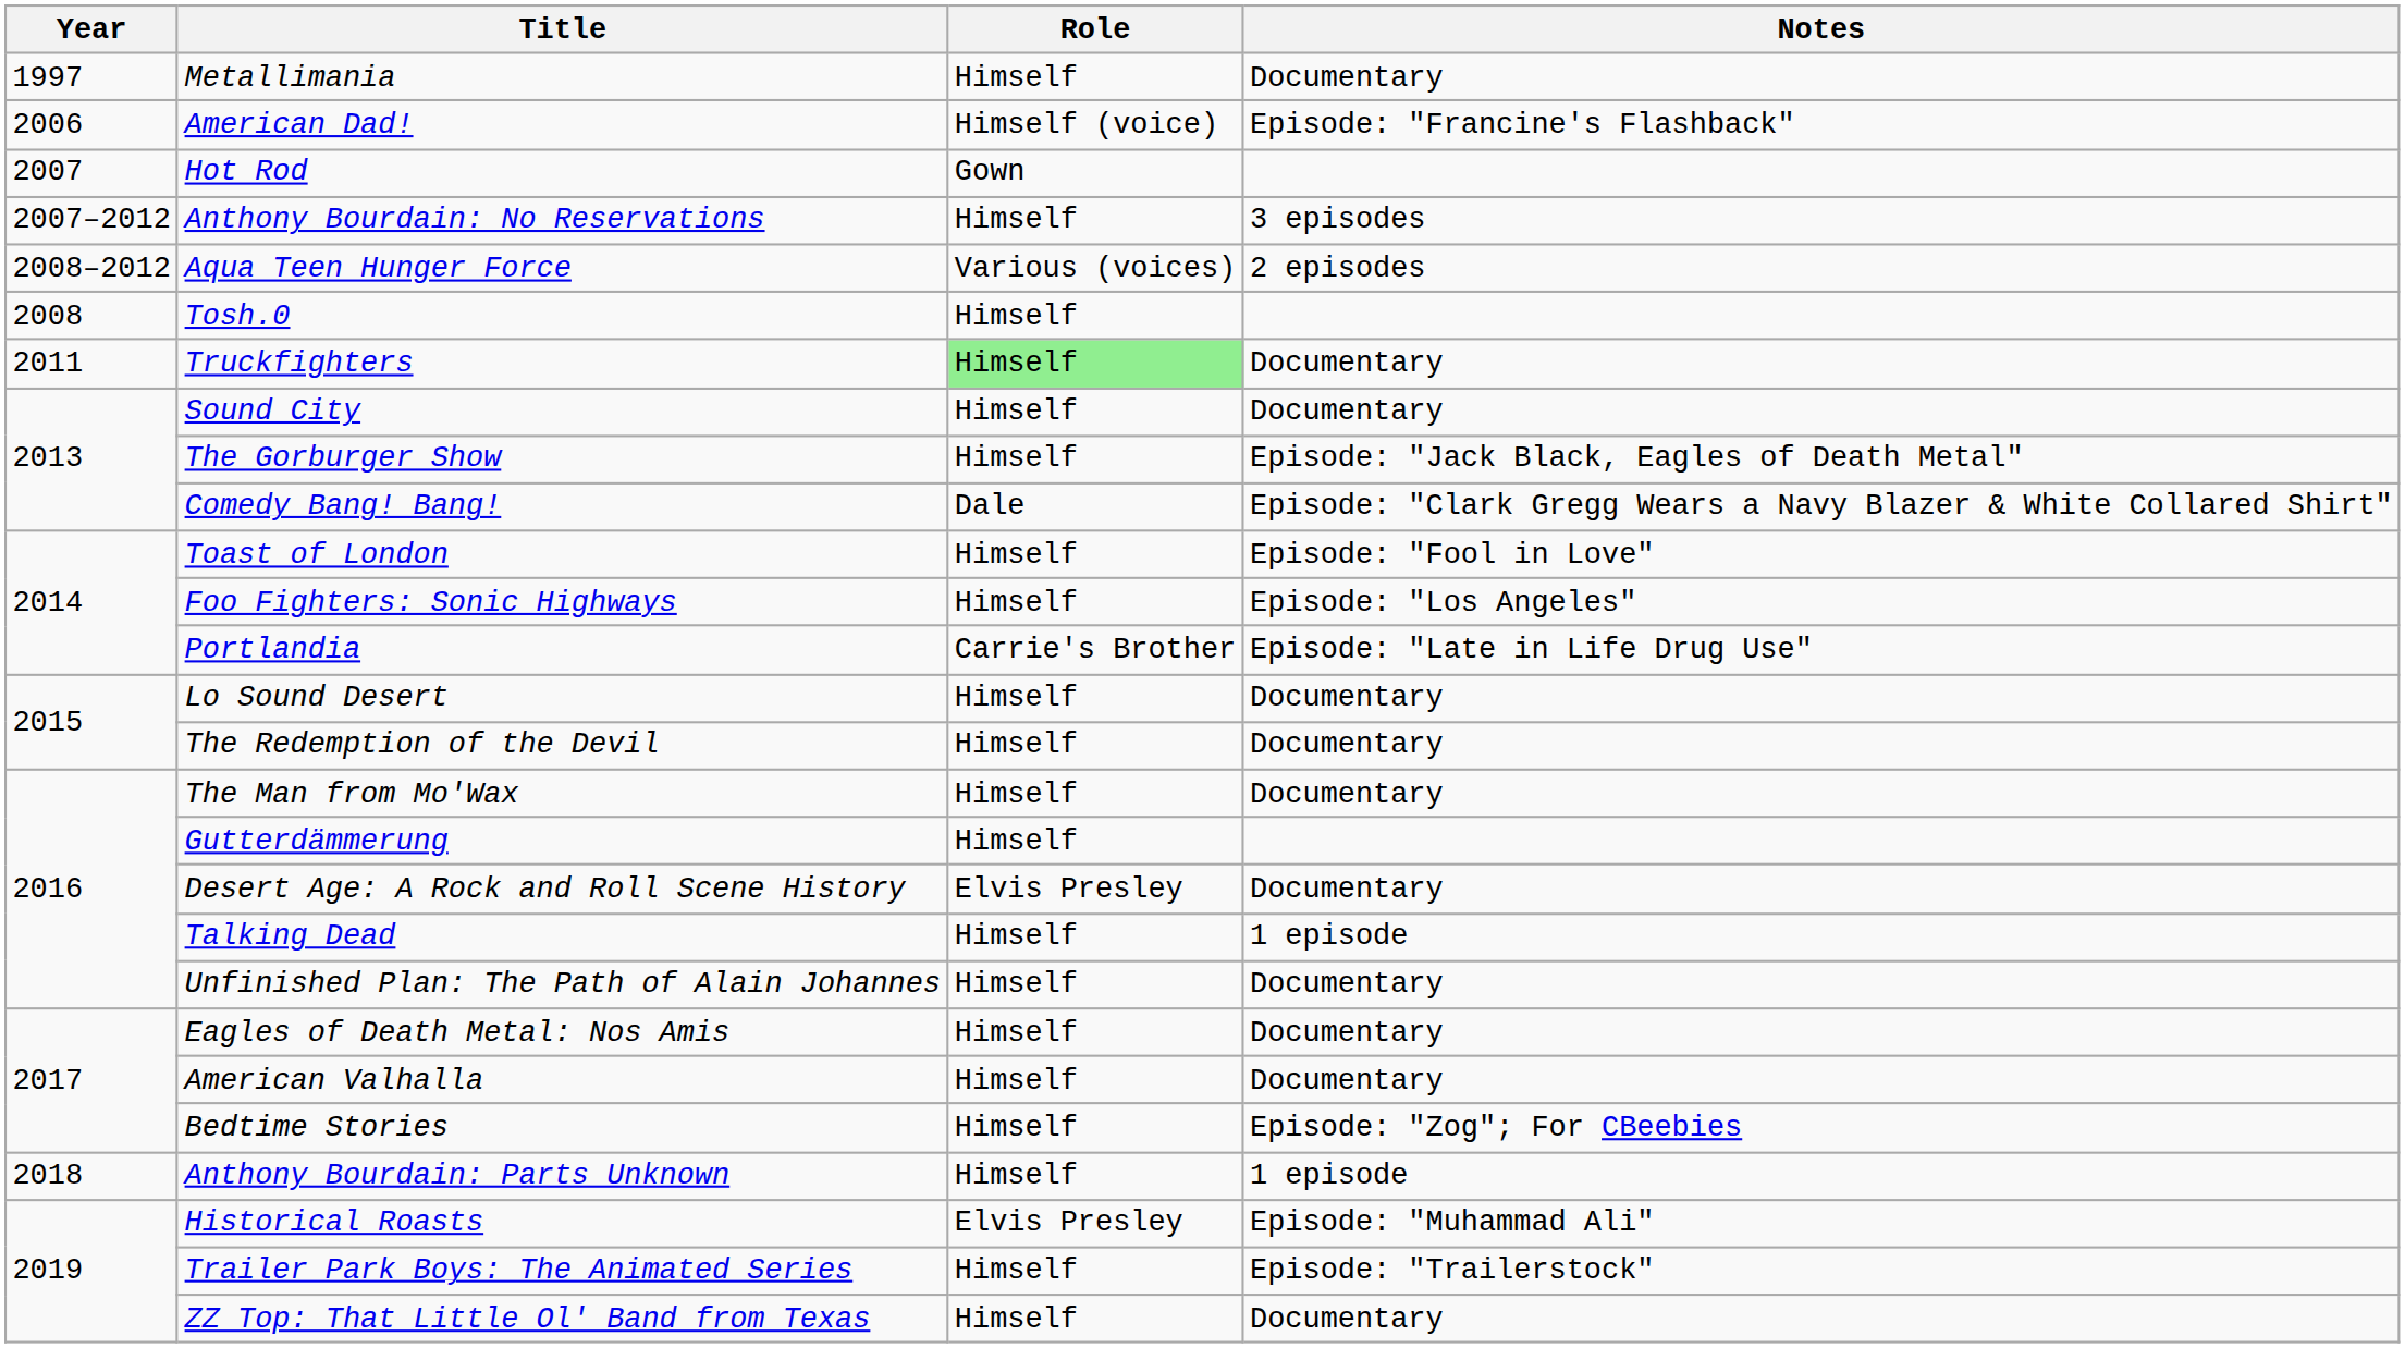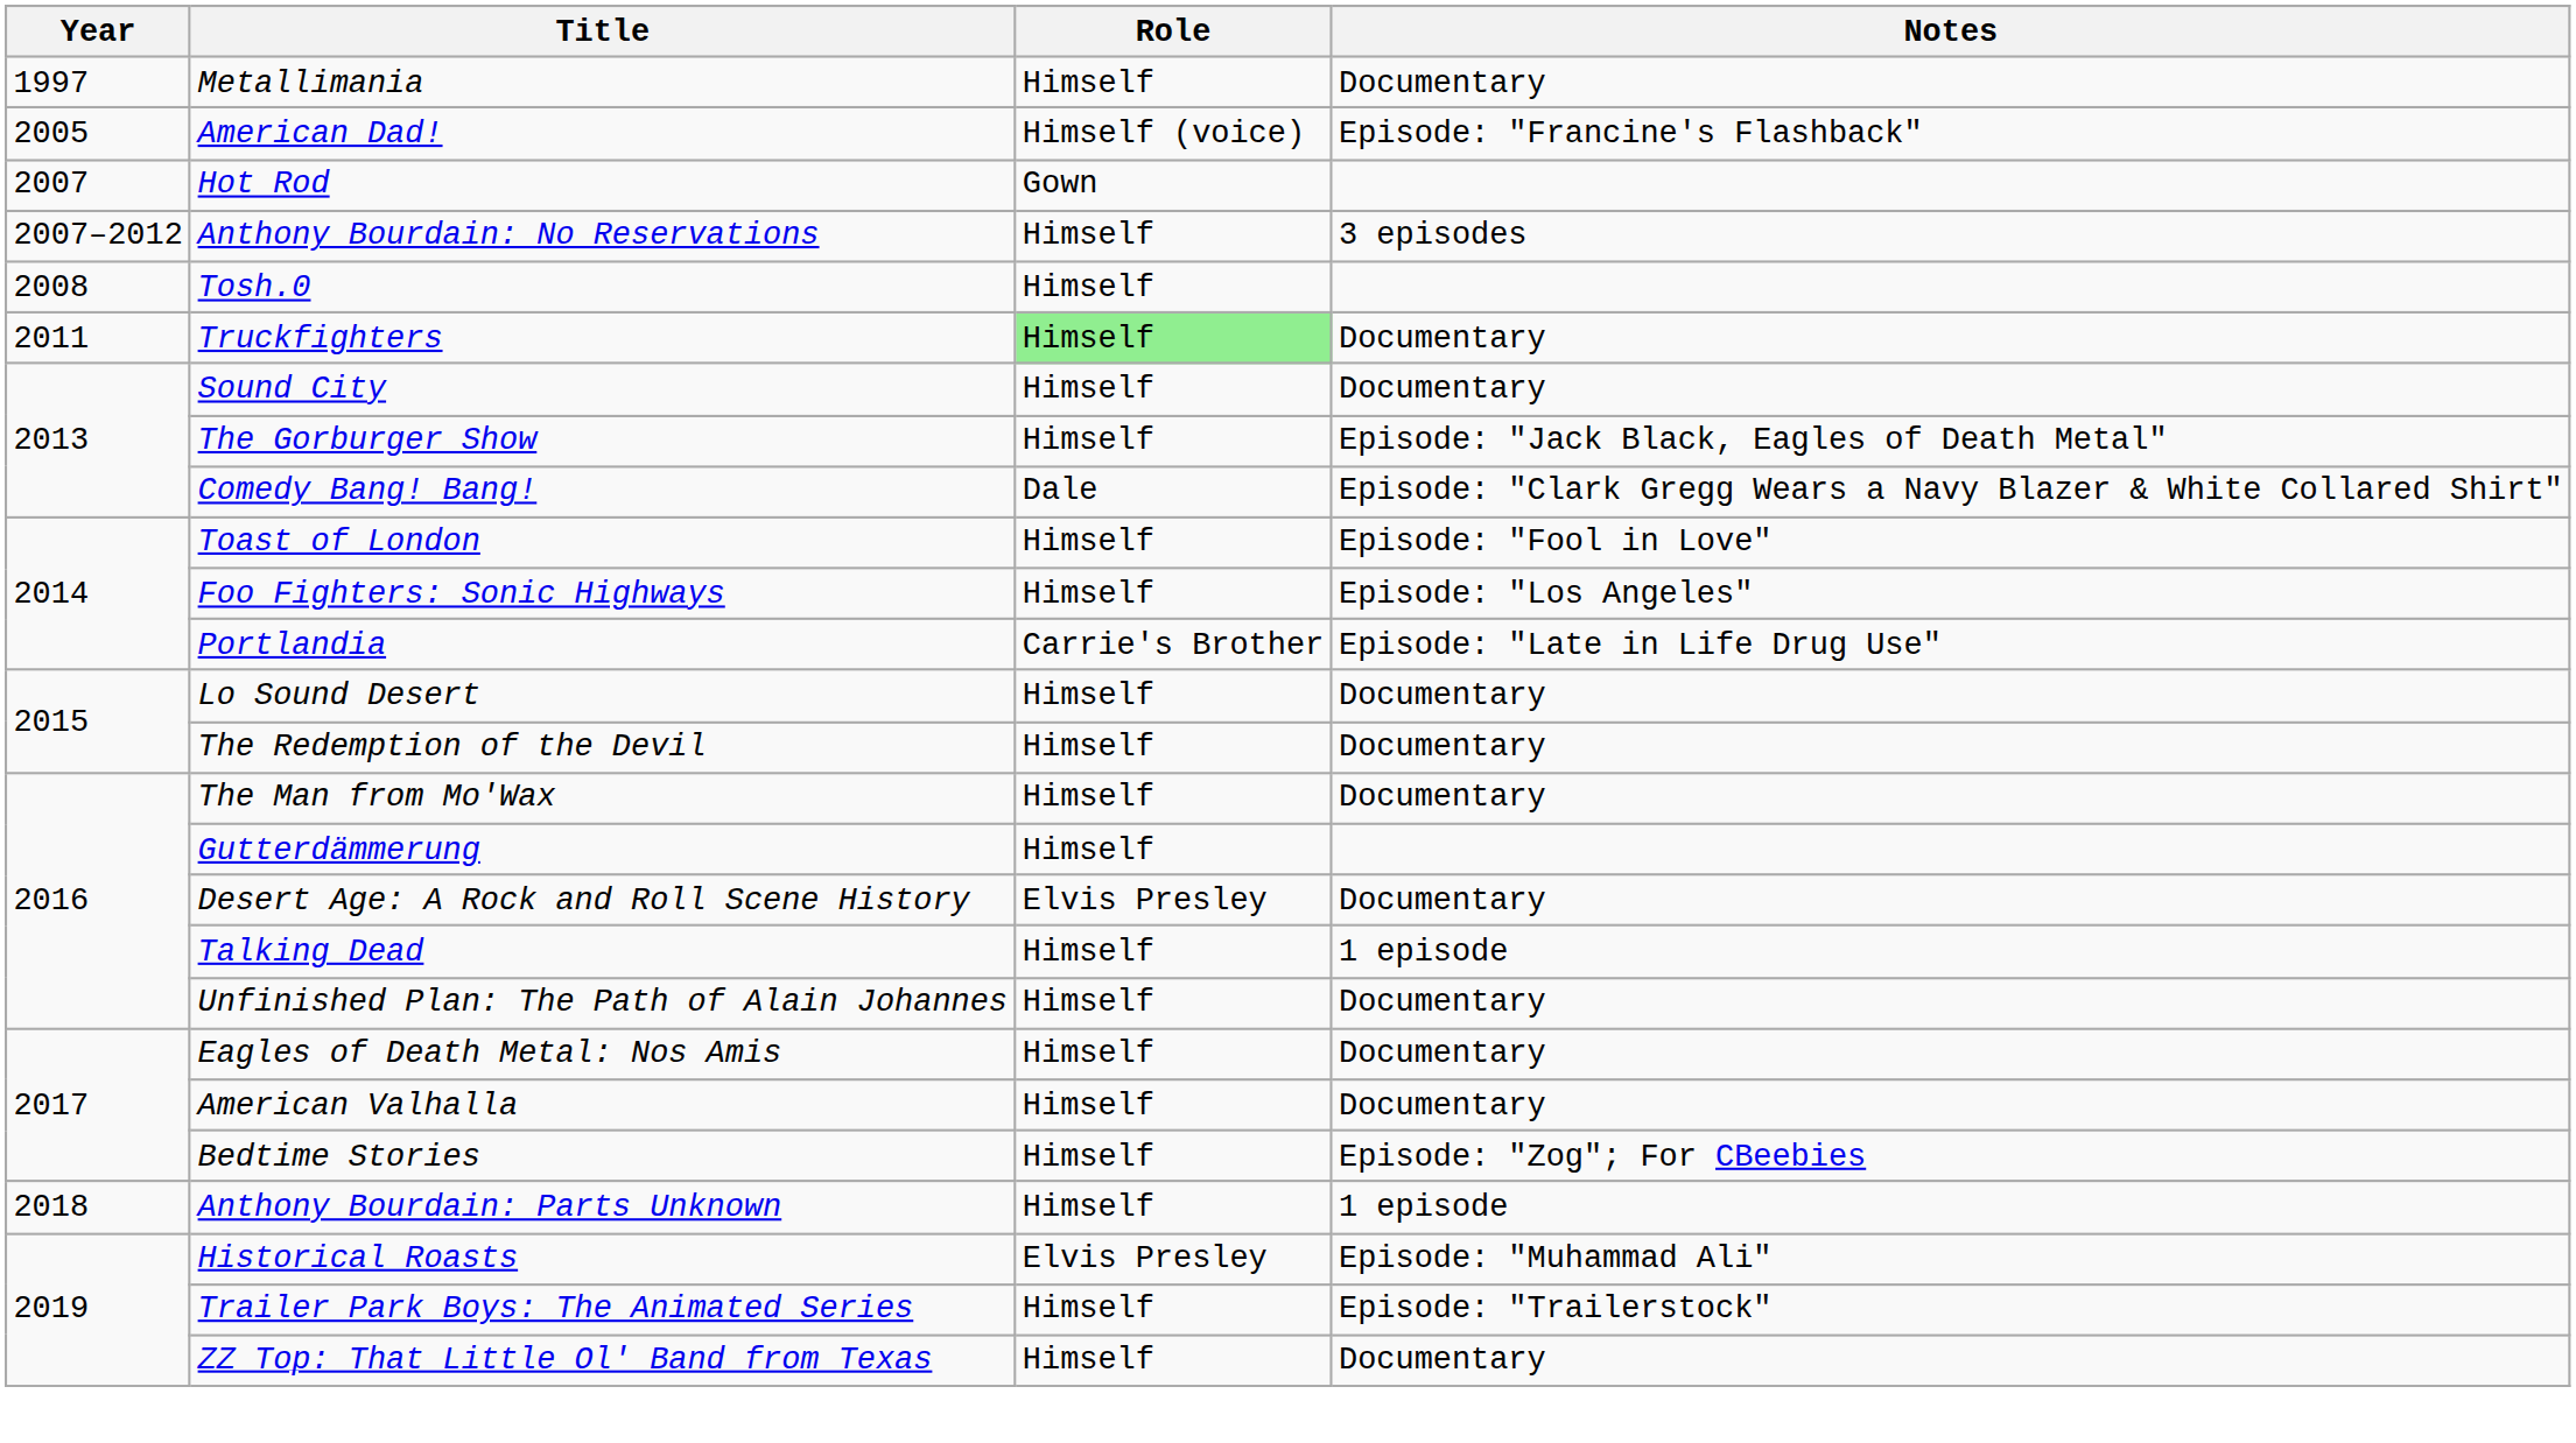 <table class="wikitable sortable">
 <tr>
 <th>Year</th>
 <th>Title</th>
 <th>Role</th>
 <th class="unsortable">Notes</th>
 </tr>
 <tr>
 <td>1997</td>
 <td><em>Metallimania</em></td>
 <td>Himself</td>
 <td>Documentary</td>
 </tr>
 <tr>
-<td>2006</td>
+<td>2005</td>
 <td><em><a href='#'>American Dad!</a></em></td>
 <td>Himself (voice)</td>
 <td>Episode: "Francine's Flashback"</td>
 </tr>
 <tr>
 <td>2007</td>
 <td><em><a href='#'>Hot Rod</a></em></td>
 <td>Gown</td>
 <td></td>
 </tr>
 <tr>
 <td>2007–2012</td>
 <td><em><a href='#'>Anthony Bourdain: No Reservations</a></em></td>
 <td>Himself</td>
 <td>3 episodes</td>
-</tr>
-<tr>
-<td>2008–2012</td>
-<td><em><a href='#'>Aqua Teen Hunger Force</a></em></td>
-<td>Various (voices)</td>
-<td>2 episodes</td>
 </tr>
 <tr>
 <td>2008</td>
 <td><em><a href='#'>Tosh.0</a></em></td>
 <td>Himself</td>
 <td></td>
 </tr>
 <tr>
 <td>2011</td>
 <td><em><a href='#'>Truckfighters</a></em></td>
 <td style="background: lightgreen;">Himself</td>
 <td>Documentary</td>
 </tr>
 <tr>
 <td rowspan="3">2013</td>
 <td><em><a href='#'>Sound City</a></em></td>
 <td>Himself</td>
 <td>Documentary</td>
 </tr>
 <tr>
 <td><em><a href='#'>The Gorburger Show</a></em></td>
 <td>Himself</td>
 <td>Episode: "Jack Black, Eagles of Death Metal"</td>
 </tr>
 <tr>
 <td><em><a href='#'>Comedy Bang! Bang!</a></em></td>
 <td>Dale</td>
 <td>Episode: "Clark Gregg Wears a Navy Blazer & White Collared Shirt"</td>
 </tr>
 <tr>
 <td rowspan="3">2014</td>
 <td><em><a href='#'>Toast of London</a></em></td>
 <td>Himself</td>
 <td>Episode: "Fool in Love"</td>
 </tr>
 <tr>
 <td><em><a href='#'>Foo Fighters: Sonic Highways</a></em></td>
 <td>Himself</td>
 <td>Episode: "Los Angeles"</td>
 </tr>
 <tr>
 <td><em><a href='#'>Portlandia</a></em></td>
 <td>Carrie's Brother</td>
 <td>Episode: "Late in Life Drug Use"</td>
 </tr>
 <tr>
 <td rowspan="2">2015</td>
 <td><em>Lo Sound Desert</em></td>
 <td>Himself</td>
 <td>Documentary</td>
 </tr>
 <tr>
 <td><em>The Redemption of the Devil</em></td>
 <td>Himself</td>
 <td>Documentary</td>
 </tr>
 <tr>
 <td rowspan="5">2016</td>
 <td><em>The Man from Mo'Wax</em></td>
 <td>Himself</td>
 <td>Documentary</td>
 </tr>
 <tr>
 <td><em><a href='#'>Gutterdämmerung</a></em></td>
 <td>Himself</td>
 <td></td>
 </tr>
 <tr>
 <td><em>Desert Age: A Rock and Roll Scene History</em></td>
 <td>Elvis Presley</td>
 <td>Documentary</td>
 </tr>
 <tr>
 <td><em><a href='#'>Talking Dead</a></em></td>
 <td>Himself</td>
 <td>1 episode</td>
 </tr>
 <tr>
 <td><em>Unfinished Plan: The Path of Alain Johannes</em></td>
 <td>Himself</td>
 <td>Documentary</td>
 </tr>
 <tr>
 <td rowspan="3">2017</td>
 <td><em>Eagles of Death Metal: Nos Amis</em></td>
 <td>Himself</td>
 <td>Documentary</td>
 </tr>
 <tr>
 <td><em>American Valhalla</em></td>
 <td>Himself</td>
 <td>Documentary</td>
 </tr>
 <tr>
 <td><em>Bedtime Stories</em></td>
 <td>Himself</td>
 <td>Episode: "Zog"; For <a href='#'>CBeebies</a></td>
 </tr>
 <tr>
 <td>2018</td>
 <td><em><a href='#'>Anthony Bourdain: Parts Unknown</a></em></td>
 <td>Himself</td>
 <td>1 episode</td>
 </tr>
 <tr>
 <td rowspan="3">2019</td>
 <td><em><a href='#'>Historical Roasts</a></em></td>
 <td>Elvis Presley</td>
 <td>Episode: "Muhammad Ali"</td>
 </tr>
 <tr>
 <td><em><a href='#'>Trailer Park Boys: The Animated Series</a></em></td>
 <td>Himself</td>
 <td>Episode: "Trailerstock"</td>
 </tr>
 <tr>
 <td><em><a href='#'>ZZ Top: That Little Ol' Band from Texas</a></em></td>
 <td>Himself</td>
 <td>Documentary</td>
 </tr>
 </table>
